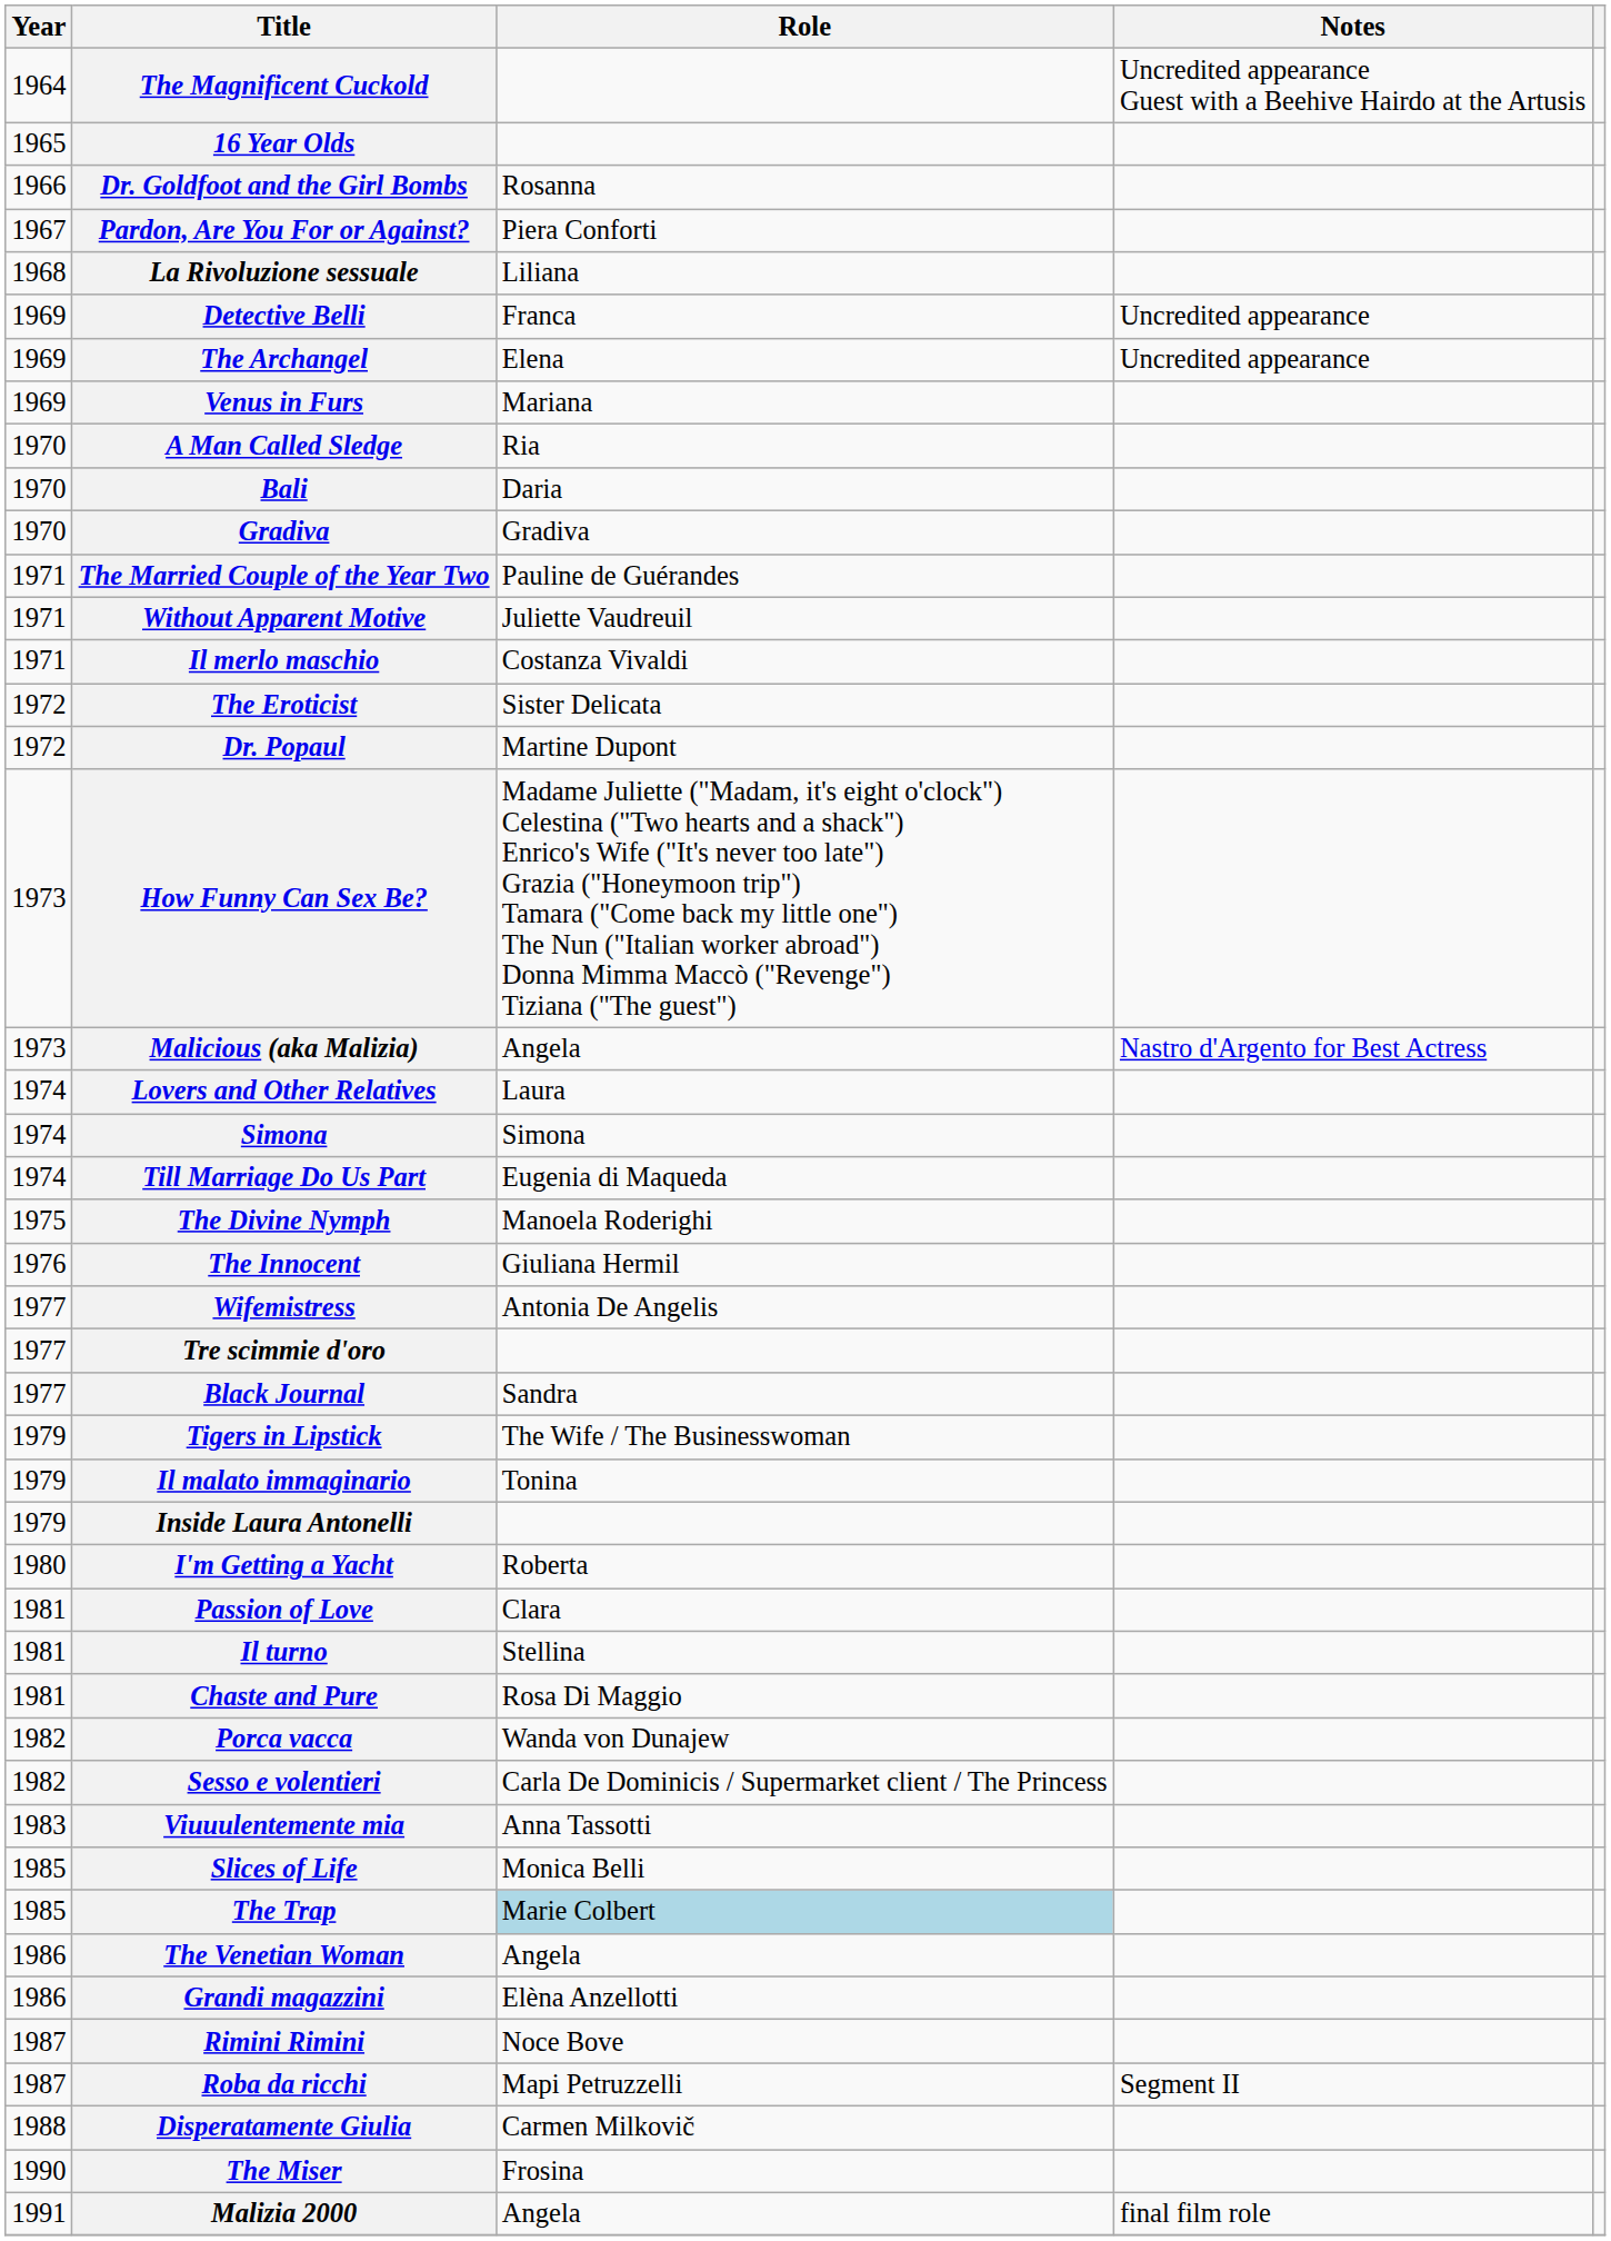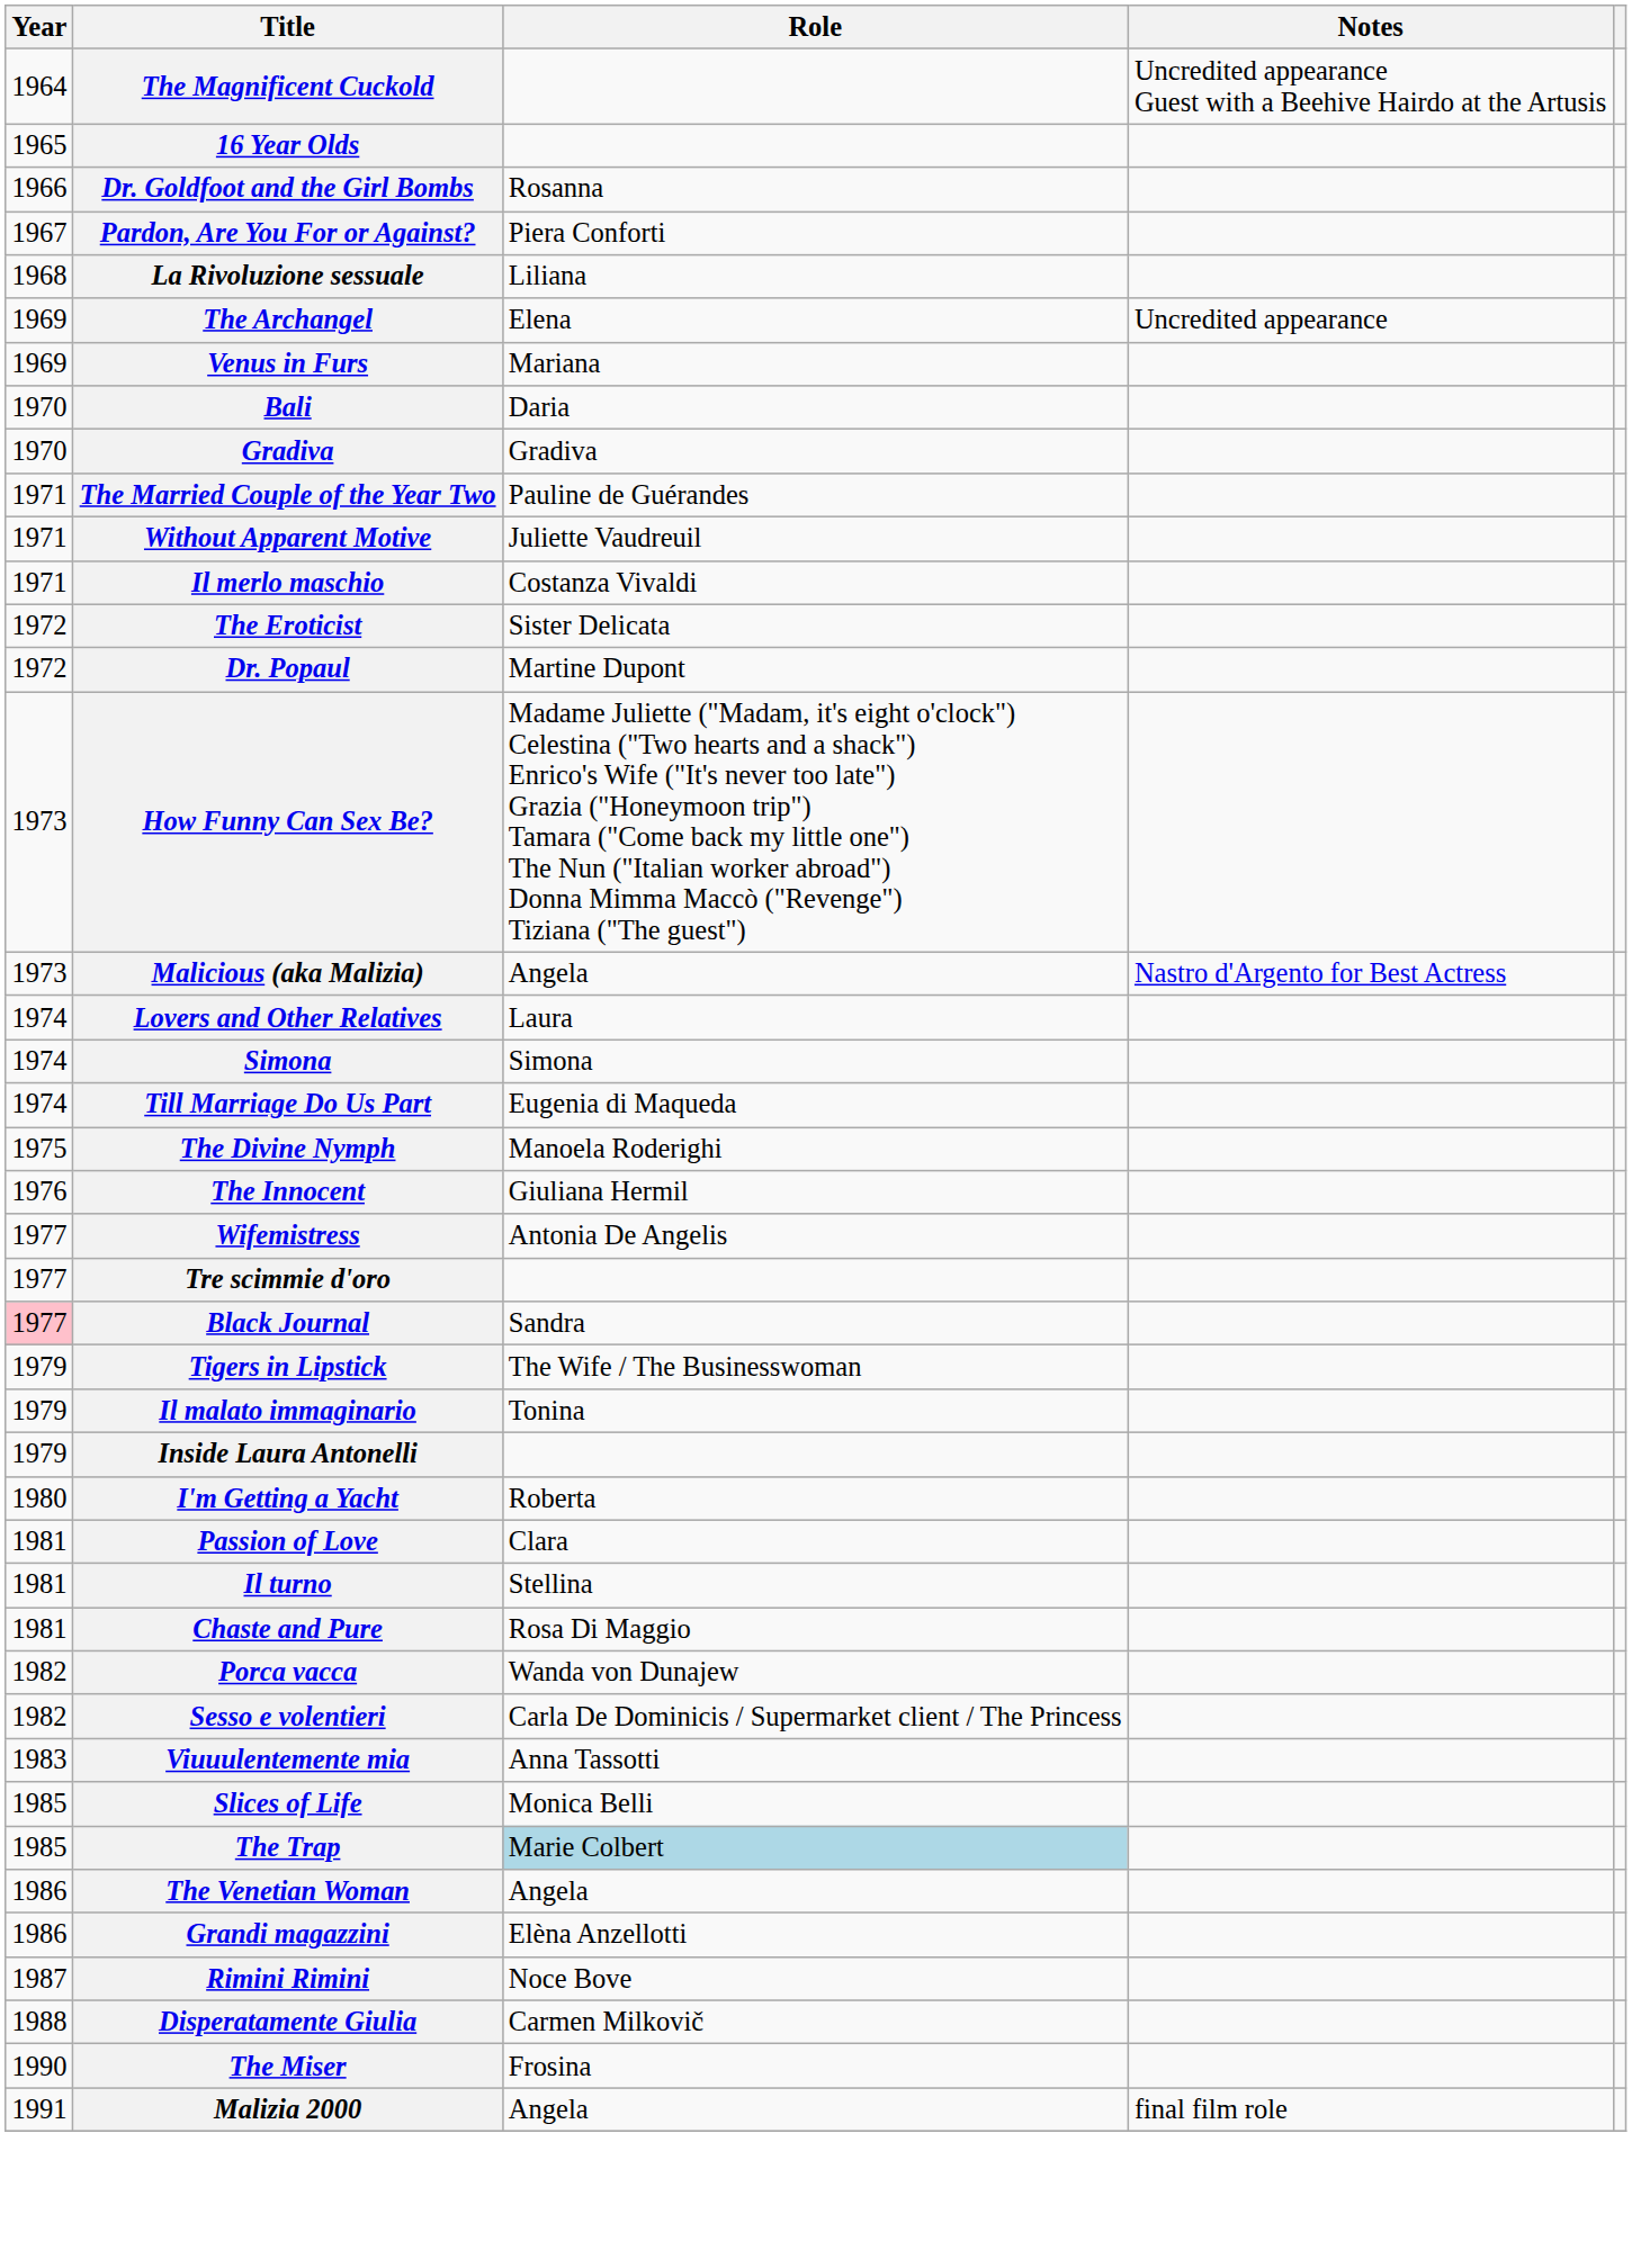 <table class="wikitable plainrowheaders sortable" style="margin-right: 0;">
 <tr>
 <th scope="col">Year</th>
 <th scope="col">Title</th>
 <th scope="col">Role</th>
 <th scope="col" class="unsortable">Notes</th>
 <th scope="col" class="unsortable"></th>
 </tr>
 <tr>
 <td>1964</td>
 <th scope="row"><em><a href='#'>The Magnificent Cuckold</a></em></th>
 <td></td>
 <td>Uncredited appearance<br>Guest with a Beehive Hairdo at the Artusis</td>
 <td style="text-align: center;"></td>
 </tr>
 <tr>
 <td>1965</td>
 <th scope="row"><em><a href='#'>16 Year Olds</a></em></th>
 <td></td>
 <td></td>
 <td style="text-align: center;"></td>
 </tr>
 <tr>
 <td>1966</td>
 <th scope="row"><em><a href='#'>Dr. Goldfoot and the Girl Bombs</a></em></th>
 <td>Rosanna</td>
 <td></td>
 <td style="text-align: center;"></td>
 </tr>
 <tr>
 <td>1967</td>
 <th scope="row"><em><a href='#'>Pardon, Are You For or Against?</a></em></th>
 <td>Piera Conforti</td>
 <td></td>
 <td style="text-align: center;"></td>
 </tr>
 <tr>
 <td>1968</td>
 <th scope="row"><em>La Rivoluzione sessuale</em></th>
 <td>Liliana</td>
 <td></td>
 <td style="text-align: center;"></td>
 </tr>
 <tr>
 <td>1969</td>
-<th scope="row"><em><a href='#'>Detective Belli</a></em></th>
-<td>Franca</td>
-<td>Uncredited appearance</td>
-<td style="text-align: center;"></td>
-</tr>
-<tr>
-<td>1969</td>
 <th scope="row"><em><a href='#'>The Archangel</a></em></th>
 <td>Elena</td>
 <td>Uncredited appearance</td>
 <td style="text-align: center;"></td>
 </tr>
 <tr>
 <td>1969</td>
 <th scope="row"><em><a href='#'>Venus in Furs</a></em></th>
 <td>Mariana</td>
-<td></td>
-<td style="text-align: center;"></td>
-</tr>
-<tr>
-<td>1970</td>
-<th scope="row"><em><a href='#'>A Man Called Sledge</a></em></th>
-<td>Ria</td>
 <td></td>
 <td style="text-align: center;"></td>
 </tr>
 <tr>
 <td>1970</td>
 <th scope="row"><em><a href='#'>Bali</a></em></th>
 <td>Daria</td>
 <td></td>
 <td style="text-align: center;"></td>
 </tr>
 <tr>
 <td>1970</td>
 <th scope="row"><em><a href='#'>Gradiva</a></em></th>
 <td>Gradiva</td>
 <td></td>
 <td style="text-align: center;"></td>
 </tr>
 <tr>
 <td>1971</td>
 <th scope="row"><em><a href='#'>The Married Couple of the Year Two</a></em></th>
 <td>Pauline de Guérandes</td>
 <td></td>
 <td style="text-align: center;"></td>
 </tr>
 <tr>
 <td>1971</td>
 <th scope="row"><em><a href='#'>Without Apparent Motive</a></em></th>
 <td>Juliette Vaudreuil</td>
 <td></td>
 <td style="text-align: center;"></td>
 </tr>
 <tr>
 <td>1971</td>
 <th scope="row"><em><a href='#'>Il merlo maschio</a></em></th>
 <td>Costanza Vivaldi</td>
 <td></td>
 <td style="text-align: center;"></td>
 </tr>
 <tr>
 <td>1972</td>
 <th scope="row"><em><a href='#'>The Eroticist</a></em></th>
 <td>Sister Delicata</td>
 <td></td>
 <td style="text-align: center;"></td>
 </tr>
 <tr>
 <td>1972</td>
 <th scope="row"><em><a href='#'>Dr. Popaul</a></em></th>
 <td>Martine Dupont</td>
 <td></td>
 <td style="text-align: center;"></td>
 </tr>
 <tr>
 <td>1973</td>
 <th scope="row"><em><a href='#'>How Funny Can Sex Be?</a></em></th>
 <td>Madame Juliette ("Madam, it's eight o'clock")<br>Celestina ("Two hearts and a shack")<br>Enrico's Wife ("It's never too late")<br>Grazia ("Honeymoon trip")<br>Tamara ("Come back my little one")<br>The Nun ("Italian worker abroad")<br>Donna Mimma Maccò ("Revenge")<br>Tiziana ("The guest")</td>
 <td></td>
 <td style="text-align: center;"></td>
 </tr>
 <tr>
 <td>1973</td>
 <th scope="row"><em><a href='#'>Malicious</a> (aka Malizia)</em></th>
 <td>Angela</td>
 <td><a href='#'>Nastro d'Argento for Best Actress</a></td>
 <td style="text-align: center;"></td>
 </tr>
 <tr>
 <td>1974</td>
 <th scope="row"><em><a href='#'>Lovers and Other Relatives</a></em></th>
 <td>Laura</td>
 <td></td>
 <td style="text-align: center;"></td>
 </tr>
 <tr>
 <td>1974</td>
 <th scope="row"><em><a href='#'>Simona</a></em></th>
 <td>Simona</td>
 <td></td>
 <td style="text-align: center;"></td>
 </tr>
 <tr>
 <td>1974</td>
 <th scope="row"><em><a href='#'>Till Marriage Do Us Part</a></em></th>
 <td>Eugenia di Maqueda</td>
 <td></td>
 <td style="text-align: center;"></td>
 </tr>
 <tr>
 <td>1975</td>
 <th scope="row"><em><a href='#'>The Divine Nymph</a></em></th>
 <td>Manoela Roderighi</td>
 <td></td>
 <td style="text-align: center;"></td>
 </tr>
 <tr>
 <td>1976</td>
 <th scope="row"><em><a href='#'>The Innocent</a></em></th>
 <td>Giuliana Hermil</td>
 <td></td>
 <td style="text-align: center;"></td>
 </tr>
 <tr>
 <td>1977</td>
 <th scope="row"><em><a href='#'>Wifemistress</a></em></th>
 <td>Antonia De Angelis</td>
 <td></td>
 <td style="text-align: center;"></td>
 </tr>
 <tr>
 <td>1977</td>
 <th scope="row"><em>Tre scimmie d'oro</em></th>
 <td></td>
 <td></td>
 <td style="text-align: center;"></td>
 </tr>
 <tr>
-<td>1977</td>
+<td style="background: pink;">1977</td>
 <th scope="row"><em><a href='#'>Black Journal</a></em></th>
 <td>Sandra</td>
 <td></td>
 <td style="text-align: center;"></td>
 </tr>
 <tr>
 <td>1979</td>
 <th scope="row"><em><a href='#'>Tigers in Lipstick</a></em></th>
 <td>The Wife / The Businesswoman</td>
 <td></td>
 <td style="text-align: center;"></td>
 </tr>
 <tr>
 <td>1979</td>
 <th scope="row"><em><a href='#'>Il malato immaginario</a></em></th>
 <td>Tonina</td>
 <td></td>
 <td style="text-align: center;"></td>
 </tr>
 <tr>
 <td>1979</td>
 <th scope="row"><em>Inside Laura Antonelli</em></th>
 <td></td>
 <td></td>
 <td style="text-align: center;"></td>
 </tr>
 <tr>
 <td>1980</td>
 <th scope="row"><em><a href='#'>I'm Getting a Yacht</a></em></th>
 <td>Roberta</td>
 <td></td>
 <td style="text-align: center;"></td>
 </tr>
 <tr>
 <td>1981</td>
 <th scope="row"><em><a href='#'>Passion of Love</a></em></th>
 <td>Clara</td>
 <td></td>
 <td style="text-align: center;"></td>
 </tr>
 <tr>
 <td>1981</td>
 <th scope="row"><em><a href='#'>Il turno</a></em></th>
 <td>Stellina</td>
 <td></td>
 <td style="text-align: center;"></td>
 </tr>
 <tr>
 <td>1981</td>
 <th scope="row"><em><a href='#'>Chaste and Pure</a></em></th>
 <td>Rosa Di Maggio</td>
 <td></td>
 <td style="text-align: center;"></td>
 </tr>
 <tr>
 <td>1982</td>
 <th scope="row"><em><a href='#'>Porca vacca</a></em></th>
 <td>Wanda von Dunajew</td>
 <td></td>
 <td style="text-align: center;"></td>
 </tr>
 <tr>
 <td>1982</td>
 <th scope="row"><em><a href='#'>Sesso e volentieri</a></em></th>
 <td>Carla De Dominicis / Supermarket client / The Princess</td>
 <td></td>
 <td style="text-align: center;"></td>
 </tr>
 <tr>
 <td>1983</td>
 <th scope="row"><em><a href='#'>Viuuulentemente mia</a></em></th>
 <td>Anna Tassotti</td>
 <td></td>
 <td style="text-align: center;"></td>
 </tr>
 <tr>
 <td>1985</td>
 <th scope="row"><em><a href='#'>Slices of Life</a></em></th>
 <td>Monica Belli</td>
 <td></td>
 <td style="text-align: center;"></td>
 </tr>
 <tr>
 <td>1985</td>
 <th scope="row"><em><a href='#'>The Trap</a></em></th>
 <td style="background: lightblue;">Marie Colbert</td>
 <td></td>
 <td style="text-align: center;"></td>
 </tr>
 <tr>
 <td>1986</td>
 <th scope="row"><em><a href='#'>The Venetian Woman</a></em></th>
 <td>Angela</td>
 <td></td>
 <td style="text-align: center;"></td>
 </tr>
 <tr>
 <td>1986</td>
 <th scope="row"><em><a href='#'>Grandi magazzini</a></em></th>
 <td>Elèna Anzellotti</td>
 <td></td>
 <td style="text-align: center;"></td>
 </tr>
 <tr>
 <td>1987</td>
 <th scope="row"><em><a href='#'>Rimini Rimini</a></em></th>
 <td>Noce Bove</td>
 <td></td>
 <td style="text-align: center;"></td>
 </tr>
 <tr>
-<td>1987</td>
-<th scope="row"><em><a href='#'>Roba da ricchi</a></em></th>
-<td>Mapi Petruzzelli</td>
-<td>Segment II</td>
-<td style="text-align: center;"></td>
-</tr>
-<tr>
 <td>1988</td>
 <th scope="row"><em><a href='#'>Disperatamente Giulia</a></em></th>
 <td>Carmen Milkovič</td>
 <td></td>
 <td style="text-align: center;"></td>
 </tr>
 <tr>
 <td>1990</td>
 <th scope="row"><em><a href='#'>The Miser</a></em></th>
 <td>Frosina</td>
 <td></td>
 <td style="text-align: center;"></td>
 </tr>
 <tr>
 <td>1991</td>
 <th scope="row"><em>Malizia 2000</em></th>
 <td>Angela</td>
 <td>final film role</td>
 <td style="text-align: center;"></td>
 </tr>
 <tr>
 </tr>
 </table>
